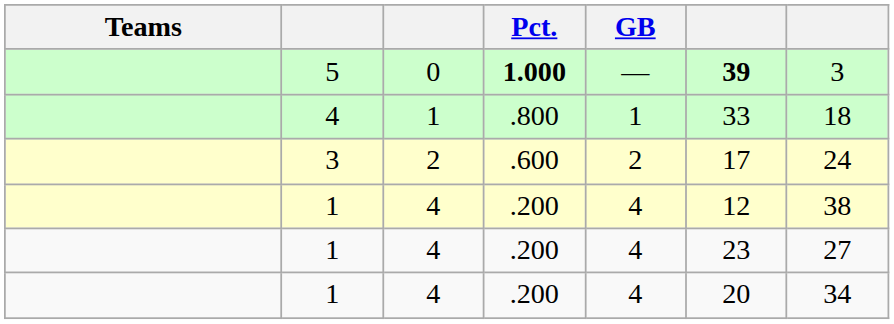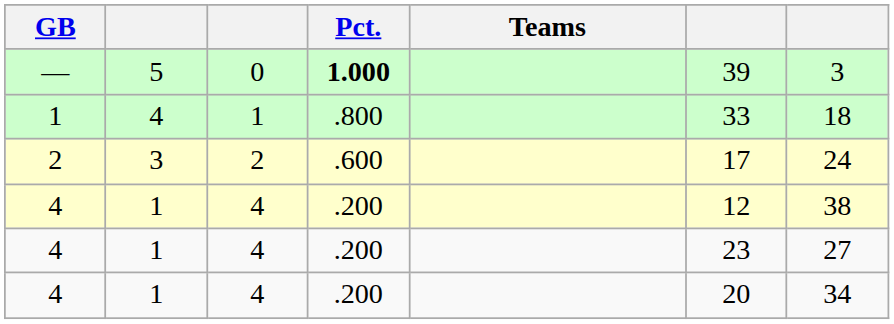 <table class="wikitable" style="text-align:center;">
 <tr>
-<th width=150px>Teams</th>
+<th width=50px><a href='#'>GB</a></th>
 <th width=50px></th>
 <th width=50px></th>
 <th width=50px><a href='#'>Pct.</a></th>
-<th width=50px><a href='#'>GB</a></th>
+<th width=150px>Teams</th>
 <th width=50px></th>
 <th width=50px></th>
 </tr>
 <tr style="background-color:#ccffcc">
-<td align=left></td>
+<td>—</td>
 <td>5</td>
 <td>0</td>
 <td><strong>1.000</strong></td>
-<td>—</td>
-<td><strong>39</strong></td>
+<td align=left></td>
+<td>39</td>
 <td>3</td>
 </tr>
 <tr style="background-color:#ccffcc">
-<td align=left></td>
+<td>1</td>
 <td>4</td>
 <td>1</td>
 <td>.800</td>
-<td>1</td>
+<td align=left></td>
 <td>33</td>
 <td>18</td>
 </tr>
 <tr style="background-color:#ffffcc">
-<td align=left></td>
+<td>2</td>
 <td>3</td>
 <td>2</td>
 <td>.600</td>
-<td>2</td>
+<td align=left></td>
 <td>17</td>
 <td>24</td>
 </tr>
 <tr style="background-color: #ffffcc ">
-<td align=left></td>
+<td>4</td>
 <td>1</td>
 <td>4</td>
 <td>.200</td>
-<td>4</td>
+<td align=left></td>
 <td>12</td>
 <td>38</td>
 </tr>
 <tr style="background-color:">
-<td align=left></td>
+<td>4</td>
 <td>1</td>
 <td>4</td>
 <td>.200</td>
-<td>4</td>
+<td align=left></td>
 <td>23</td>
 <td>27</td>
 </tr>
 <tr style="background-color:">
-<td align=left></td>
+<td>4</td>
 <td>1</td>
 <td>4</td>
 <td>.200</td>
-<td>4</td>
+<td align=left></td>
 <td>20</td>
 <td>34</td>
 </tr>
 </table>
